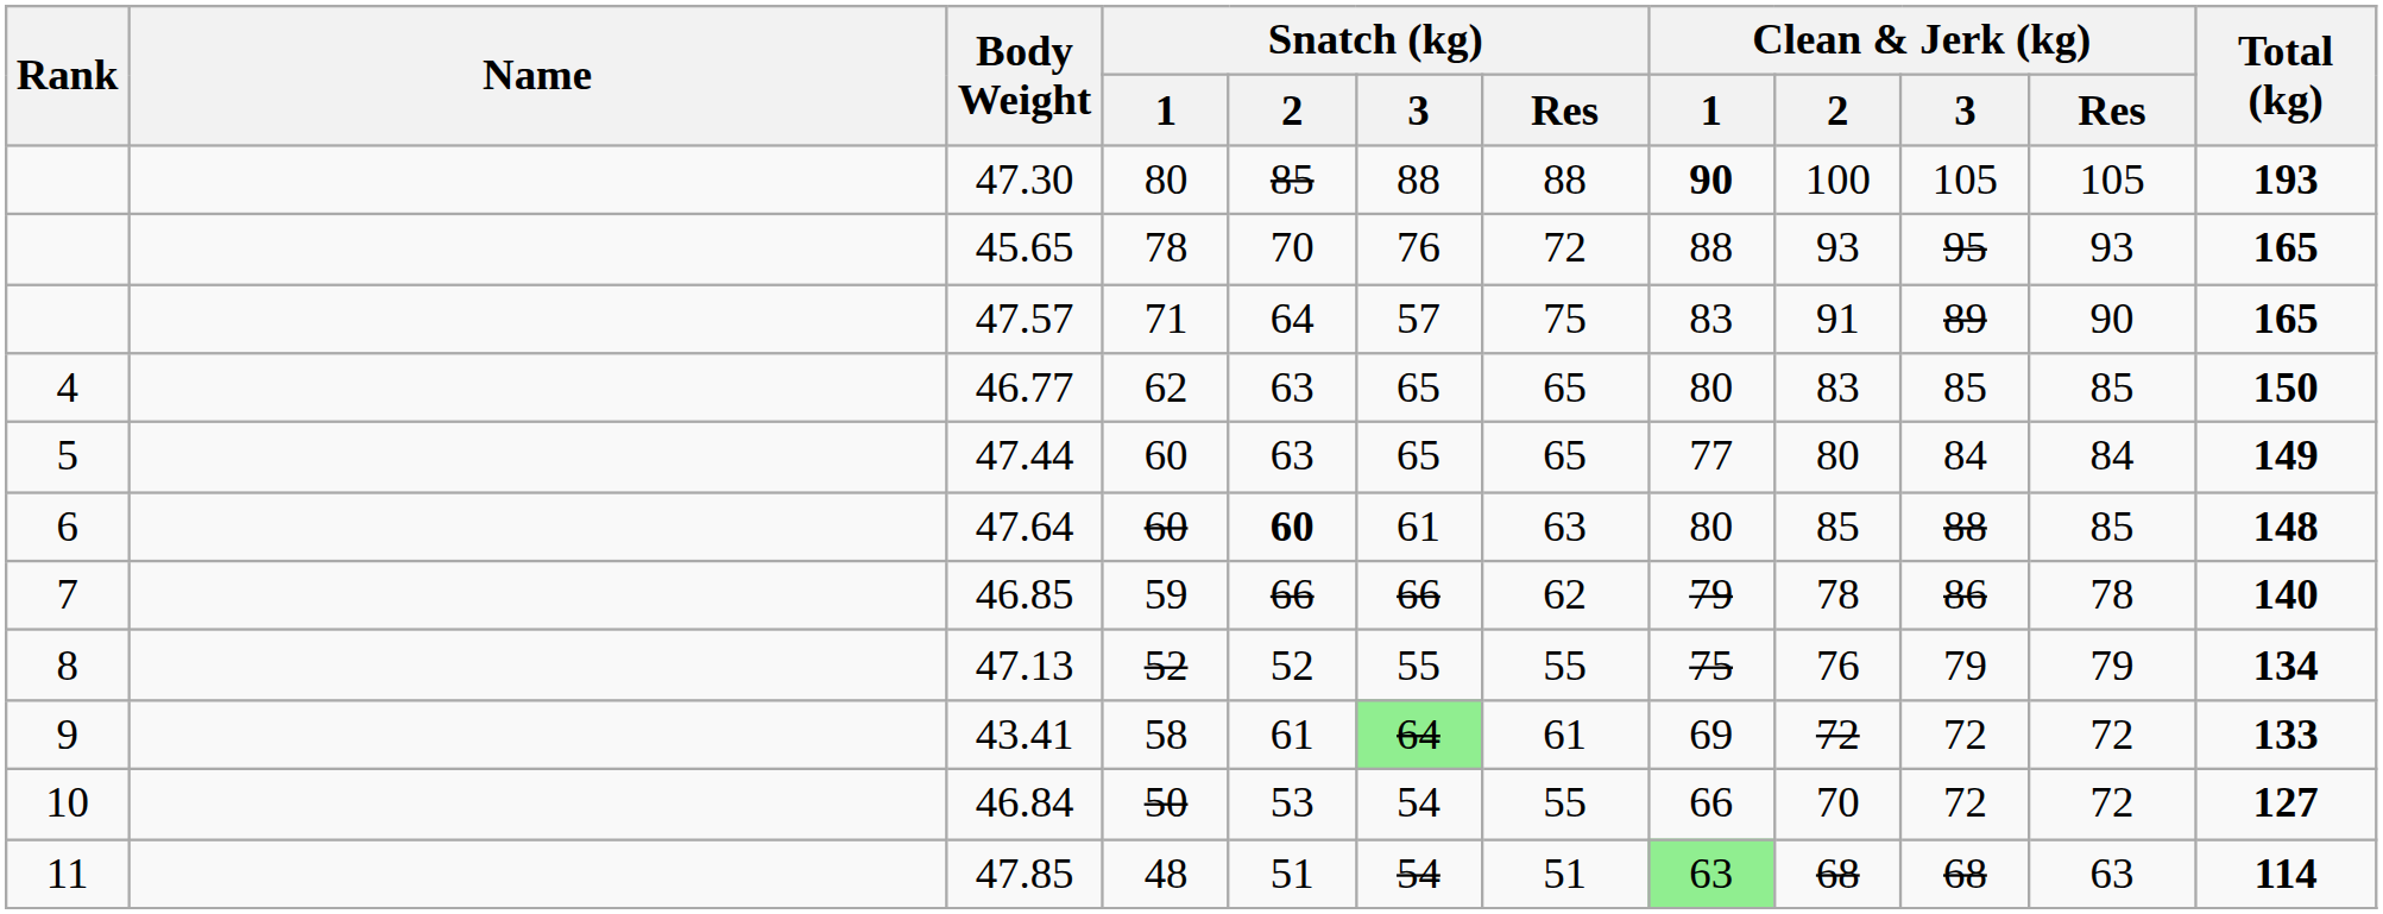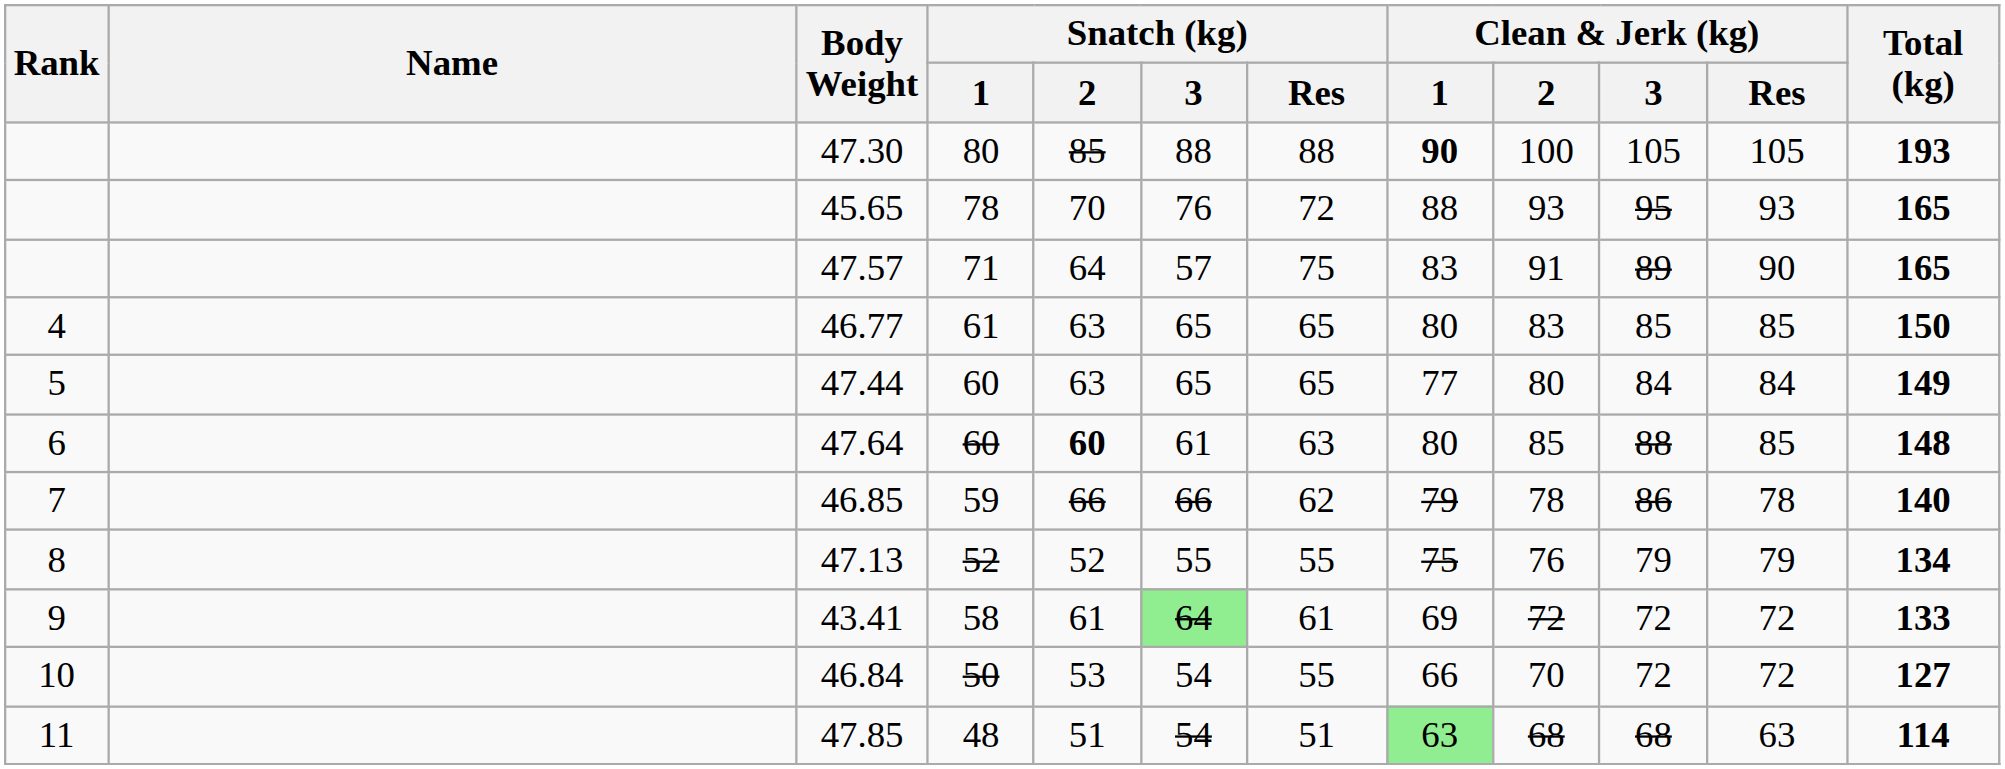 <table class = "wikitable" style="text-align:center;">
 <tr>
 <th rowspan=2>Rank</th>
 <th rowspan=2 width=305>Name</th>
 <th rowspan=2 width=50>Body Weight</th>
 <th colspan=4>Snatch (kg)</th>
 <th colspan=4>Clean & Jerk (kg)</th>
 <th rowspan=2 width=60>Total (kg)</th>
 </tr>
 <tr>
 <th width=40>1</th>
 <th width=40>2</th>
 <th width=40>3</th>
 <th width=55>Res</th>
 <th width=40>1</th>
 <th width=40>2</th>
 <th width=40>3</th>
 <th width=55>Res</th>
 </tr>
 <tr>
 <td></td>
 <td align=left></td>
 <td>47.30</td>
 <td>80</td>
 <td><s>85</s></td>
 <td>88</td>
 <td>88</td>
 <td><strong>90</strong></td>
 <td>100</td>
 <td>105</td>
 <td>105</td>
 <td><strong>193</strong></td>
 </tr>
 <tr>
 <td></td>
 <td align=left></td>
 <td>45.65</td>
 <td>78</td>
 <td>70</td>
 <td>76</td>
 <td>72</td>
 <td>88</td>
 <td>93</td>
 <td><s>95</s></td>
 <td>93</td>
 <td><strong>165</strong></td>
 </tr>
 <tr>
 <td></td>
 <td align=left></td>
 <td>47.57</td>
 <td>71</td>
 <td>64</td>
 <td>57</td>
 <td>75</td>
 <td>83</td>
 <td>91</td>
 <td><s>89</s></td>
 <td>90</td>
 <td><strong>165</strong></td>
 </tr>
 <tr>
 <td>4</td>
 <td align=left></td>
 <td>46.77</td>
-<td>62</td>
+<td>61</td>
 <td>63</td>
 <td>65</td>
 <td>65</td>
 <td>80</td>
 <td>83</td>
 <td>85</td>
 <td>85</td>
 <td><strong>150</strong></td>
 </tr>
 <tr>
 <td>5</td>
 <td align=left></td>
 <td>47.44</td>
 <td>60</td>
 <td>63</td>
 <td>65</td>
 <td>65</td>
 <td>77</td>
 <td>80</td>
 <td>84</td>
 <td>84</td>
 <td><strong>149</strong></td>
 </tr>
 <tr>
 <td>6</td>
 <td align=left></td>
 <td>47.64</td>
 <td><s>60</s></td>
 <td><strong>60</strong></td>
 <td>61</td>
 <td>63</td>
 <td>80</td>
 <td>85</td>
 <td><s>88</s></td>
 <td>85</td>
 <td><strong>148</strong></td>
 </tr>
 <tr>
 <td>7</td>
 <td align=left></td>
 <td>46.85</td>
 <td>59</td>
 <td><s>66</s></td>
 <td><s>66</s></td>
 <td>62</td>
 <td><s>79</s></td>
 <td>78</td>
 <td><s>86</s></td>
 <td>78</td>
 <td><strong>140</strong></td>
 </tr>
 <tr>
 <td>8</td>
 <td align=left></td>
 <td>47.13</td>
 <td><s>52</s></td>
 <td>52</td>
 <td>55</td>
 <td>55</td>
 <td><s>75</s></td>
 <td>76</td>
 <td>79</td>
 <td>79</td>
 <td><strong>134</strong></td>
 </tr>
 <tr>
 <td>9</td>
 <td align=left></td>
 <td>43.41</td>
 <td>58</td>
 <td>61</td>
 <td style="background: lightgreen;"><s>64</s></td>
 <td>61</td>
 <td>69</td>
 <td><s>72</s></td>
 <td>72</td>
 <td>72</td>
 <td><strong>133</strong></td>
 </tr>
 <tr>
 <td>10</td>
 <td align=left></td>
 <td>46.84</td>
 <td><s>50</s></td>
 <td>53</td>
 <td>54</td>
 <td>55</td>
 <td>66</td>
 <td>70</td>
 <td>72</td>
 <td>72</td>
 <td><strong>127</strong></td>
 </tr>
 <tr>
 <td>11</td>
 <td align=left></td>
 <td>47.85</td>
 <td>48</td>
 <td>51</td>
 <td><s>54</s></td>
 <td>51</td>
 <td style="background: lightgreen;">63</td>
 <td><s>68</s></td>
 <td><s>68</s></td>
 <td>63</td>
 <td><strong>114</strong></td>
 </tr>
 <tr>
 </tr>
 </table>
